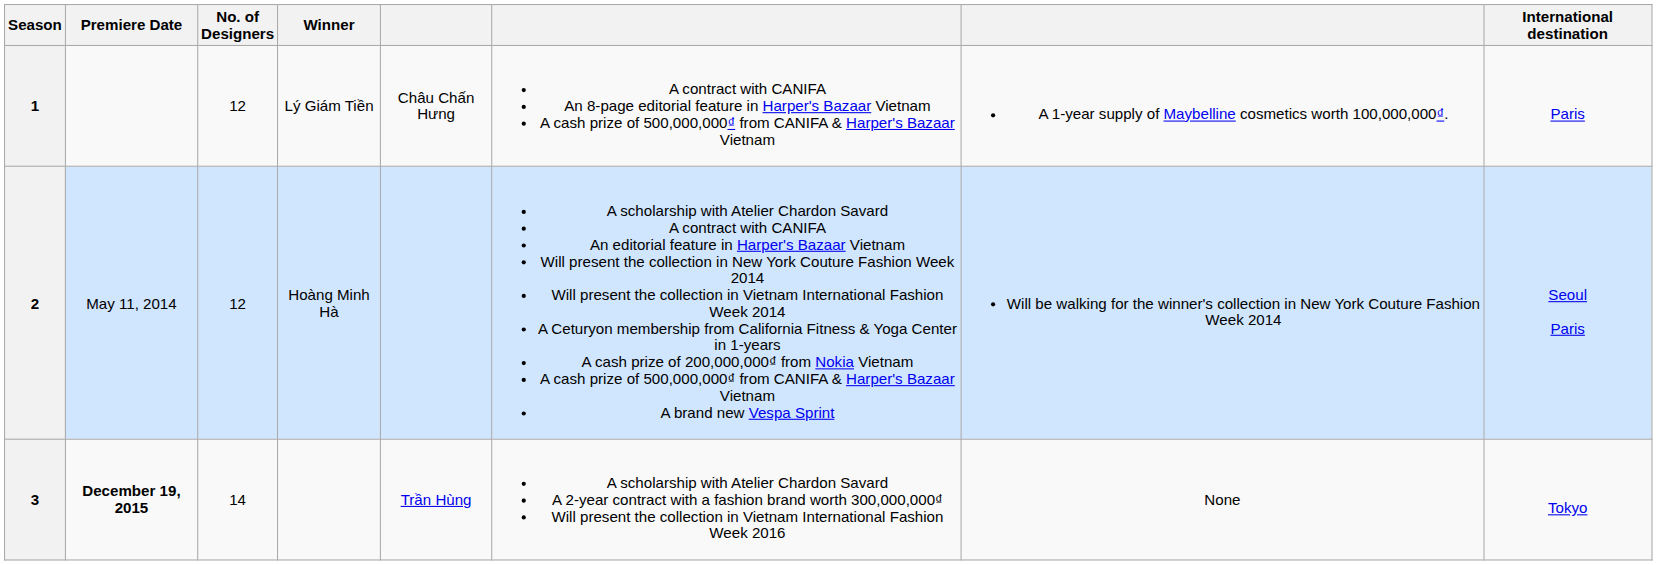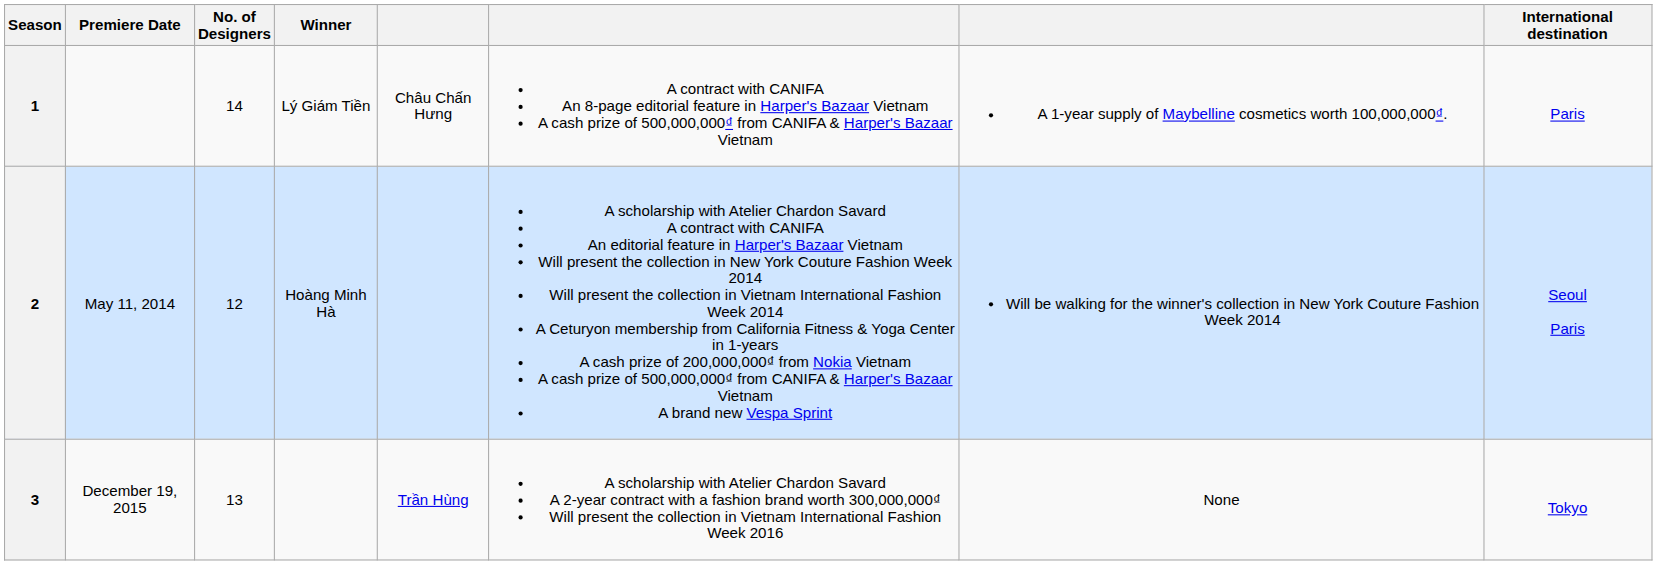 <table class="wikitable" style="font-size:90%; text-align: center;">
 <tr>
 <th>Season</th>
 <th>Premiere Date</th>
 <th>No. of<br>Designers</th>
 <th>Winner</th>
 <th></th>
 <th></th>
 <th></th>
 <th>International destination</th>
 </tr>
 <tr>
 <th>1</th>
 <td></td>
-<td>12</td>
+<td>14</td>
 <td>Lý Giám Tiền</td>
 <td>Châu Chấn Hưng</td>
 <td><br><ul><li>A contract with CANIFA</li><li>An 8-page editorial feature in <a href='#'>Harper's Bazaar</a> Vietnam</li><li>A cash prize of 500,000,000<a href='#'>₫</a> from CANIFA & <a href='#'>Harper's Bazaar</a> Vietnam</li></ul></td>
 <td><br><ul><li>A 1-year supply of <a href='#'>Maybelline</a> cosmetics worth 100,000,000<a href='#'>₫</a>.</li></ul></td>
 <td><br><a href='#'>Paris</a></td>
 </tr>
 <tr style="background: #D0E6FF">
 <th>2</th>
 <td>May 11, 2014</td>
 <td>12</td>
 <td>Hoàng Minh Hà</td>
 <td></td>
 <td><br><ul><li>A scholarship with Atelier Chardon Savard</li><li>A contract with CANIFA</li><li>An editorial feature in <a href='#'>Harper's Bazaar</a> Vietnam</li><li>Will present the collection in New York Couture Fashion Week 2014</li><li>Will present the collection in Vietnam International Fashion Week 2014</li><li>A Ceturyon membership from California Fitness & Yoga Center in 1-years</li><li>A cash prize of 200,000,000₫ from <a href='#'>Nokia</a> Vietnam</li><li>A cash prize of 500,000,000₫ from CANIFA & <a href='#'>Harper's Bazaar</a> Vietnam</li><li>A brand new <a href='#'>Vespa Sprint</a></li></ul></td>
 <td><br><ul><li>Will be walking for the winner's collection in New York Couture Fashion Week  2014</li></ul></td>
 <td><br><a href='#'>Seoul</a><br><br><a href='#'>Paris</a></td>
 </tr>
 <tr>
 <th>3</th>
-<td><strong>December 19, 2015</strong></td>
-<td>14</td>
+<td>December 19, 2015</td>
+<td>13</td>
 <td></td>
 <td><a href='#'>Trần Hùng</a></td>
 <td><br><ul><li>A scholarship with Atelier Chardon Savard</li><li>A 2-year contract with a fashion brand worth 300,000,000₫</li><li>Will present the collection in Vietnam International Fashion Week 2016</li></ul></td>
 <td>None</td>
 <td><br><a href='#'>Tokyo</a></td>
 </tr>
 </table>
